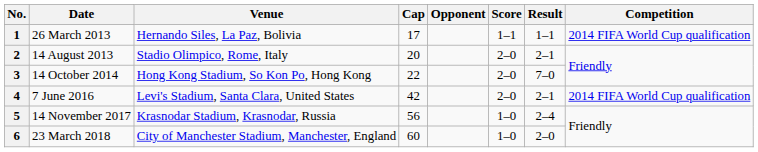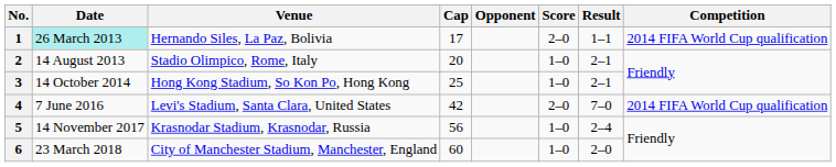 <table class="wikitable sortable plainrowheaders">
 <tr>
 <th scope=col>No.</th>
 <th scope=col>Date</th>
 <th scope=col>Venue</th>
 <th scope=col>Cap</th>
 <th scope=col>Opponent</th>
 <th scope=col>Score</th>
 <th scope=col>Result</th>
 <th scope=col>Competition</th>
 </tr>
 <tr>
 <th scope=row>1</th>
-<td>26 March 2013</td>
+<td style="background: paleturquoise;">26 March 2013</td>
 <td><a href='#'>Hernando Siles</a>, <a href='#'>La Paz</a>, Bolivia</td>
 <td align=center>17</td>
 <td></td>
-<td align=center>1–1</td>
+<td align=center>2–0</td>
 <td align=center>1–1</td>
 <td><a href='#'>2014 FIFA World Cup qualification</a></td>
 </tr>
 <tr>
 <th scope=row>2</th>
 <td>14 August 2013</td>
 <td><a href='#'>Stadio Olimpico</a>, <a href='#'>Rome</a>, Italy</td>
 <td align=center>20</td>
 <td></td>
-<td align=center>2–0</td>
+<td align=center>1–0</td>
 <td align=center>2–1</td>
 <td rowspan=2><a href='#'>Friendly</a></td>
 </tr>
 <tr>
 <th scope=row>3</th>
 <td>14 October 2014</td>
 <td><a href='#'>Hong Kong Stadium</a>, <a href='#'>So Kon Po</a>, Hong Kong</td>
-<td align=center>22</td>
+<td align=center>25</td>
 <td></td>
-<td align=center>2–0</td>
-<td align=center>7–0</td>
+<td align=center>1–0</td>
+<td align=center>2–1</td>
 </tr>
 <tr>
 <th scope=row>4</th>
 <td>7 June 2016</td>
 <td><a href='#'>Levi's Stadium</a>, <a href='#'>Santa Clara</a>, United States</td>
 <td align=center>42</td>
 <td></td>
 <td align=center>2–0</td>
-<td align=center>2–1</td>
+<td align=center>7–0</td>
 <td><a href='#'>2014 FIFA World Cup qualification</a></td>
 </tr>
 <tr>
 <th scope=row>5</th>
 <td>14 November 2017</td>
 <td><a href='#'>Krasnodar Stadium</a>, <a href='#'>Krasnodar</a>, Russia</td>
 <td align=center>56</td>
 <td></td>
 <td align=center>1–0</td>
 <td align=center>2–4</td>
 <td rowspan=2>Friendly</td>
 </tr>
 <tr>
 <th scope=row>6</th>
 <td>23 March 2018</td>
 <td><a href='#'>City of Manchester Stadium</a>, <a href='#'>Manchester</a>, England</td>
 <td align=center>60</td>
 <td></td>
 <td align=center>1–0</td>
 <td align=center>2–0</td>
 </tr>
 </table>
